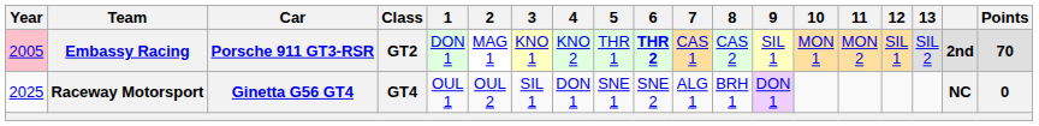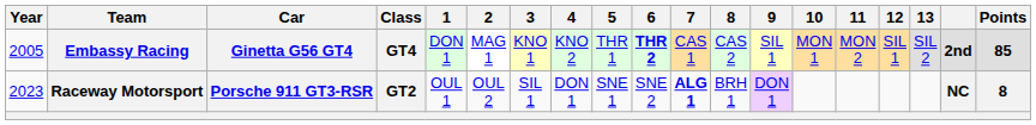 <table class="wikitable" style="text-align:center; font-size:85%">
 <tr>
 <th>Year</th>
 <th>Team</th>
 <th>Car</th>
 <th>Class</th>
 <th>1</th>
 <th>2</th>
 <th>3</th>
 <th>4</th>
 <th>5</th>
 <th>6</th>
 <th>7</th>
 <th>8</th>
 <th>9</th>
 <th>10</th>
 <th>11</th>
 <th>12</th>
 <th>13</th>
 <th></th>
 <th>Points</th>
 </tr>
 <tr>
-<td style="background: pink;"><a href='#'>2005</a></td>
+<td><a href='#'>2005</a></td>
 <th nowrap><a href='#'>Embassy Racing</a></th>
-<th nowrap><a href='#'>Porsche 911 GT3-RSR</a></th>
-<th>GT2</th>
+<th nowrap><a href='#'>Ginetta G56 GT4</a></th>
+<th>GT4</th>
 <td style="background:#DFFFDF;"><a href='#'>DON<br>1</a><br></td>
 <td style="background:#FFFFFF;"><a href='#'>MAG<br>1</a><br></td>
 <td style="background:#FFFFBF;"><a href='#'>KNO<br>1</a><br></td>
 <td style="background:#DFFFDF;"><a href='#'>KNO<br>2</a><br></td>
 <td style="background:#DFFFDF;"><a href='#'>THR<br>1</a><br></td>
 <td style="background:#DFFFDF;"><strong><a href='#'>THR<br>2</a><br></strong></td>
 <td style="background:#FFDF9F;"><a href='#'>CAS<br>1</a><br></td>
 <td style="background:#DFFFDF;"><a href='#'>CAS<br>2</a><br></td>
 <td style="background:#FFFFBF;"><a href='#'>SIL<br>1</a><br></td>
 <td style="background:#FFDF9F;"><a href='#'>MON<br>1</a><br></td>
 <td style="background:#FFDF9F;"><a href='#'>MON<br>2</a><br></td>
 <td style="background:#FFDF9F;"><a href='#'>SIL<br>1</a><br></td>
 <td style="background:#DFDFDF;"><a href='#'>SIL<br>2</a><br></td>
 <th style="background:#DFDFDF;">2nd</th>
-<th style="background:#DFDFDF;">70</th>
+<th style="background:#DFDFDF;">85</th>
 </tr>
 <tr>
-<td><a href='#'>2025</a></td>
+<td><a href='#'>2023</a></td>
 <th nowrap>Raceway Motorsport</th>
-<th nowrap><a href='#'>Ginetta G56 GT4</a></th>
-<th>GT4</th>
+<th nowrap><a href='#'>Porsche 911 GT3-RSR</a></th>
+<th>GT2</th>
 <td><a href='#'>OUL<br>1</a></td>
 <td><a href='#'>OUL<br>2</a></td>
 <td><a href='#'>SIL<br>1</a></td>
 <td><a href='#'>DON<br>1</a></td>
 <td><a href='#'>SNE<br>1</a></td>
 <td><a href='#'>SNE<br>2</a></td>
-<td><a href='#'>ALG<br>1</a></td>
+<td><strong><a href='#'>ALG<br>1</a></strong></td>
 <td><a href='#'>BRH<br>1</a></td>
 <td style="background:#EFCFFF;"><a href='#'>DON<br>1</a><br></td>
 <td></td>
 <td></td>
 <td></td>
 <td></td>
 <th>NC</th>
-<th>0</th>
+<th>8</th>
 </tr>
 <tr>
 <th colspan="19"></th>
 </tr>
 </table>
